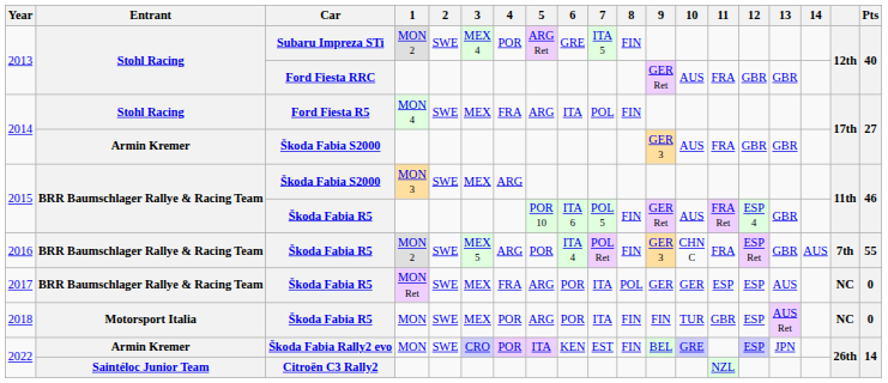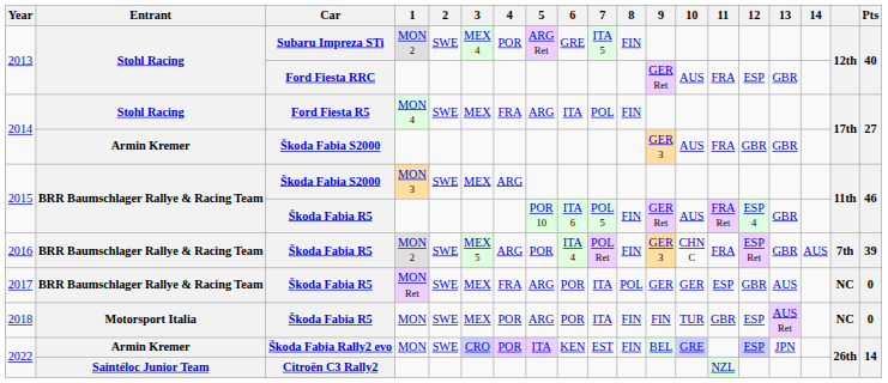 <table class="wikitable" style="text-align:center; font-size:90%">
 <tr>
 <th>Year</th>
 <th>Entrant</th>
 <th>Car</th>
 <th>1</th>
 <th>2</th>
 <th>3</th>
 <th>4</th>
 <th>5</th>
 <th>6</th>
 <th>7</th>
 <th>8</th>
 <th>9</th>
 <th>10</th>
 <th>11</th>
 <th>12</th>
 <th>13</th>
 <th>14</th>
 <th></th>
 <th>Pts</th>
 </tr>
 <tr>
 <td rowspan=2><a href='#'>2013</a></td>
 <th rowspan=2><a href='#'>Stohl Racing</a></th>
 <th><a href='#'>Subaru Impreza STi</a></th>
 <td style="background:#DFDFDF;"><a href='#'>MON</a><br><small>2</small></td>
 <td><a href='#'>SWE</a></td>
 <td style="background:#DFFFDF;"><a href='#'>MEX</a><br><small>4</small></td>
 <td><a href='#'>POR</a></td>
 <td style="background:#EFCFFF;"><a href='#'>ARG</a><br><small>Ret</small></td>
 <td><a href='#'>GRE</a></td>
 <td style="background:#DFFFDF;"><a href='#'>ITA</a><br><small>5</small></td>
 <td><a href='#'>FIN</a></td>
 <td></td>
 <td></td>
 <td></td>
 <td></td>
 <td></td>
 <td></td>
 <th rowspan=2>12th</th>
 <th rowspan=2>40</th>
 </tr>
 <tr>
 <th><a href='#'>Ford Fiesta RRC</a></th>
 <td></td>
 <td></td>
 <td></td>
 <td></td>
 <td></td>
 <td></td>
 <td></td>
 <td></td>
 <td style="background:#EFCFFF;"><a href='#'>GER</a><br><small>Ret</small></td>
 <td><a href='#'>AUS</a></td>
 <td><a href='#'>FRA</a></td>
-<td><a href='#'>GBR</a></td>
+<td><a href='#'>ESP</a></td>
 <td><a href='#'>GBR</a></td>
 <td></td>
 </tr>
 <tr>
 <td rowspan=2><a href='#'>2014</a></td>
 <th><a href='#'>Stohl Racing</a></th>
 <th><a href='#'>Ford Fiesta R5</a></th>
 <td style="background:#DFFFDF;"><a href='#'>MON</a><br><small>4</small></td>
 <td><a href='#'>SWE</a></td>
 <td><a href='#'>MEX</a></td>
 <td><a href='#'>FRA</a></td>
 <td><a href='#'>ARG</a></td>
 <td><a href='#'>ITA</a></td>
 <td><a href='#'>POL</a></td>
 <td><a href='#'>FIN</a></td>
 <td></td>
 <td></td>
 <td></td>
 <td></td>
 <td></td>
 <td></td>
 <th rowspan=2>17th</th>
 <th rowspan=2>27</th>
 </tr>
 <tr>
 <th>Armin Kremer</th>
 <th><a href='#'>Škoda Fabia S2000</a></th>
 <td></td>
 <td></td>
 <td></td>
 <td></td>
 <td></td>
 <td></td>
 <td></td>
 <td></td>
 <td style="background:#FFDF9F;"><a href='#'>GER</a><br><small>3</small></td>
 <td><a href='#'>AUS</a></td>
 <td><a href='#'>FRA</a></td>
 <td><a href='#'>GBR</a></td>
 <td><a href='#'>GBR</a></td>
 <td></td>
 </tr>
 <tr>
 <td rowspan=2><a href='#'>2015</a></td>
 <th rowspan=2>BRR Baumschlager Rallye & Racing Team</th>
 <th><a href='#'>Škoda Fabia S2000</a></th>
 <td style="background:#FFDF9F;"><a href='#'>MON</a><br><small>3</small></td>
 <td><a href='#'>SWE</a></td>
 <td><a href='#'>MEX</a></td>
 <td><a href='#'>ARG</a></td>
 <td></td>
 <td></td>
 <td></td>
 <td></td>
 <td></td>
 <td></td>
 <td></td>
 <td></td>
 <td></td>
 <td></td>
 <th rowspan=2>11th</th>
 <th rowspan=2>46</th>
 </tr>
 <tr>
 <th><a href='#'>Škoda Fabia R5</a></th>
 <td></td>
 <td></td>
 <td></td>
 <td></td>
 <td style="background:#DFFFDF;"><a href='#'>POR</a><br><small>10</small></td>
 <td style="background:#DFFFDF;"><a href='#'>ITA</a><br><small>6</small></td>
 <td style="background:#DFFFDF;"><a href='#'>POL</a><br><small>5</small></td>
 <td><a href='#'>FIN</a></td>
 <td style="background:#EFCFFF;"><a href='#'>GER</a><br><small>Ret</small></td>
 <td><a href='#'>AUS</a></td>
 <td style="background:#EFCFFF;"><a href='#'>FRA</a><br><small>Ret</small></td>
 <td style="background:#DFFFDF;"><a href='#'>ESP</a><br><small>4</small></td>
 <td><a href='#'>GBR</a></td>
 <td></td>
 </tr>
 <tr>
 <td><a href='#'>2016</a></td>
 <th>BRR Baumschlager Rallye & Racing Team</th>
 <th><a href='#'>Škoda Fabia R5</a></th>
 <td style="background:#DFDFDF;"><a href='#'>MON</a><br><small>2</small></td>
 <td><a href='#'>SWE</a></td>
 <td style="background:#DFFFDF;"><a href='#'>MEX</a><br><small>5</small></td>
 <td><a href='#'>ARG</a></td>
 <td><a href='#'>POR</a></td>
 <td style="background:#DFFFDF;"><a href='#'>ITA</a><br><small>4</small></td>
 <td style="background:#EFCFFF;"><a href='#'>POL</a><br><small>Ret</small></td>
 <td><a href='#'>FIN</a></td>
 <td style="background:#FFDF9F;"><a href='#'>GER</a><br><small>3</small></td>
 <td><a href='#'>CHN</a><br><small>C</small></td>
 <td><a href='#'>FRA</a></td>
 <td style="background:#EFCFFF;"><a href='#'>ESP</a><br><small>Ret</small></td>
 <td><a href='#'>GBR</a></td>
 <td><a href='#'>AUS</a></td>
 <th>7th</th>
-<th>55</th>
+<th>39</th>
 </tr>
 <tr>
 <td><a href='#'>2017</a></td>
 <th>BRR Baumschlager Rallye & Racing Team</th>
 <th><a href='#'>Škoda Fabia R5</a></th>
 <td style="background:#EFCFFF;"><a href='#'>MON</a><br><small>Ret</small></td>
 <td><a href='#'>SWE</a></td>
 <td><a href='#'>MEX</a></td>
 <td><a href='#'>FRA</a></td>
 <td><a href='#'>ARG</a></td>
 <td><a href='#'>POR</a></td>
 <td><a href='#'>ITA</a></td>
 <td><a href='#'>POL</a></td>
 <td><a href='#'>GER</a></td>
 <td><a href='#'>GER</a></td>
 <td><a href='#'>ESP</a></td>
-<td><a href='#'>ESP</a></td>
+<td><a href='#'>GBR</a></td>
 <td><a href='#'>AUS</a></td>
 <td></td>
 <th>NC</th>
 <th>0</th>
 </tr>
 <tr>
 <td><a href='#'>2018</a></td>
 <th>Motorsport Italia</th>
 <th><a href='#'>Škoda Fabia R5</a></th>
 <td><a href='#'>MON</a></td>
 <td><a href='#'>SWE</a></td>
 <td><a href='#'>MEX</a></td>
 <td><a href='#'>POR</a></td>
 <td><a href='#'>ARG</a></td>
 <td><a href='#'>POR</a></td>
 <td><a href='#'>ITA</a></td>
 <td><a href='#'>FIN</a></td>
 <td><a href='#'>FIN</a></td>
 <td><a href='#'>TUR</a></td>
 <td><a href='#'>GBR</a></td>
 <td><a href='#'>ESP</a></td>
 <td style="background:#EFCFFF;"><a href='#'>AUS</a><br><small>Ret</small></td>
 <td></td>
 <th>NC</th>
 <th>0</th>
 </tr>
 <tr>
 <td rowspan="2"><a href='#'>2022</a></td>
 <th>Armin Kremer</th>
 <th><a href='#'>Škoda Fabia Rally2 evo</a></th>
 <td><a href='#'>MON</a></td>
 <td><a href='#'>SWE</a></td>
 <td style="background:#cfcfff;"><a href='#'>CRO</a><br></td>
 <td style="background:#EFCFFF;"><a href='#'>POR</a><br></td>
 <td style="background:#EFCFFF;"><a href='#'>ITA</a><br></td>
 <td><a href='#'>KEN</a></td>
 <td><a href='#'>EST</a></td>
 <td><a href='#'>FIN</a></td>
 <td style="background:#DFFFDF;"><a href='#'>BEL</a><br></td>
 <td style="background:#cfcfff;"><a href='#'>GRE</a><br></td>
 <td></td>
 <td style="background:#cfcfff;"><a href='#'>ESP</a><br></td>
 <td><a href='#'>JPN</a></td>
 <td></td>
 <th rowspan="2">26th</th>
 <th rowspan="2">14</th>
 </tr>
 <tr>
 <th><a href='#'>Saintéloc Junior Team</a></th>
 <th><a href='#'>Citroën C3 Rally2</a></th>
 <td></td>
 <td></td>
 <td></td>
 <td></td>
 <td></td>
 <td></td>
 <td></td>
 <td></td>
 <td></td>
 <td></td>
 <td style="background:#DFFFDF;"><a href='#'>NZL</a><br></td>
 <td></td>
 <td></td>
 <td></td>
 </tr>
 </table>
